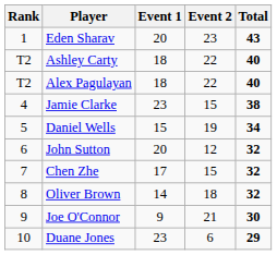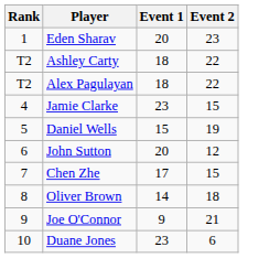 <table class="wikitable sortable" style="text-align:center; font-size:90%">
 <tr>
 <th>Rank</th>
 <th>Player</th>
 <th>Event 1</th>
 <th>Event 2</th>
-<th>Total</th>
 </tr>
 <tr>
 <td>1</td>
 <td align=left> <a href='#'>Eden Sharav</a></td>
 <td>20</td>
 <td>23</td>
-<td><strong>43</strong></td>
 </tr>
 <tr>
 <td>T2</td>
 <td align=left> <a href='#'>Ashley Carty</a></td>
 <td>18</td>
 <td>22</td>
-<td><strong>40</strong></td>
 </tr>
 <tr>
 <td>T2</td>
 <td align=left> <a href='#'>Alex Pagulayan</a></td>
 <td>18</td>
 <td>22</td>
-<td><strong>40</strong></td>
 </tr>
 <tr>
 <td>4</td>
 <td align=left> <a href='#'>Jamie Clarke</a></td>
 <td>23</td>
 <td>15</td>
-<td><strong>38</strong></td>
 </tr>
 <tr>
 <td>5</td>
 <td align=left> <a href='#'>Daniel Wells</a></td>
 <td>15</td>
 <td>19</td>
-<td><strong>34</strong></td>
 </tr>
 <tr>
 <td>6</td>
 <td align=left> <a href='#'>John Sutton</a></td>
 <td>20</td>
 <td>12</td>
-<td><strong>32</strong></td>
 </tr>
 <tr>
 <td>7</td>
 <td align=left> <a href='#'>Chen Zhe</a></td>
 <td>17</td>
 <td>15</td>
-<td><strong>32</strong></td>
 </tr>
 <tr>
 <td>8</td>
 <td align=left> <a href='#'>Oliver Brown</a></td>
 <td>14</td>
 <td>18</td>
-<td><strong>32</strong></td>
 </tr>
 <tr>
 <td>9</td>
 <td align=left> <a href='#'>Joe O'Connor</a></td>
 <td>9</td>
 <td>21</td>
-<td><strong>30</strong></td>
 </tr>
 <tr>
 <td>10</td>
 <td align=left> <a href='#'>Duane Jones</a></td>
 <td>23</td>
 <td>6</td>
-<td><strong>29</strong></td>
 </tr>
 </table>
